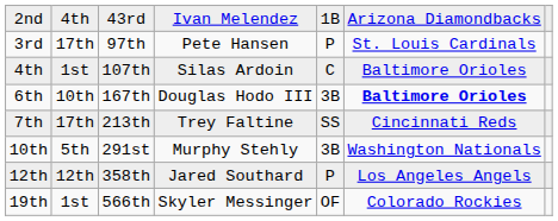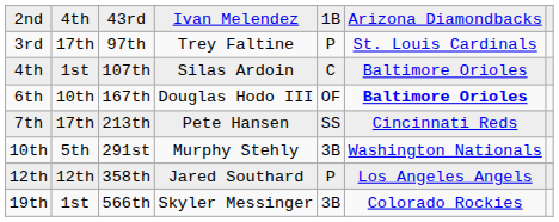 <table class="wikitable">
 <tr align="center" style="background:#eeeeee;">
 <td>2nd</td>
 <td>4th</td>
 <td>43rd</td>
 <td><a href='#'>Ivan Melendez</a></td>
 <td>1B</td>
 <td><a href='#'>Arizona Diamondbacks</a></td>
 <td></td>
 </tr>
 <tr align="center">
 <td>3rd</td>
 <td>17th</td>
 <td>97th</td>
-<td>Pete Hansen</td>
+<td>Trey Faltine</td>
 <td>P</td>
 <td><a href='#'>St. Louis Cardinals</a></td>
 <td></td>
 </tr>
 <tr align="center" style="background:#eeeeee;">
 <td>4th</td>
 <td>1st</td>
 <td>107th</td>
 <td>Silas Ardoin</td>
 <td>C</td>
 <td><a href='#'>Baltimore Orioles</a></td>
 <td></td>
 </tr>
 <tr align="center">
 <td>6th</td>
 <td>10th</td>
 <td>167th</td>
 <td>Douglas Hodo III</td>
-<td>3B</td>
+<td>OF</td>
 <td><strong><a href='#'>Baltimore Orioles</a></strong></td>
 <td></td>
 </tr>
 <tr align="center" style="background:#eeeeee;">
 <td>7th</td>
 <td>17th</td>
 <td>213th</td>
-<td>Trey Faltine</td>
+<td>Pete Hansen</td>
 <td>SS</td>
 <td><a href='#'>Cincinnati Reds</a></td>
 <td></td>
 </tr>
 <tr align="center">
 <td>10th</td>
 <td>5th</td>
 <td>291st</td>
 <td>Murphy Stehly</td>
 <td>3B</td>
 <td><a href='#'>Washington Nationals</a></td>
 <td></td>
 </tr>
 <tr align="center"style="background:#eeeeee;">
 <td>12th</td>
 <td>12th</td>
 <td>358th</td>
 <td>Jared Southard</td>
 <td>P</td>
 <td><a href='#'>Los Angeles Angels</a></td>
 <td></td>
 </tr>
 <tr align="center">
 <td>19th</td>
 <td>1st</td>
 <td>566th</td>
 <td>Skyler Messinger</td>
-<td>OF</td>
+<td>3B</td>
 <td><a href='#'>Colorado Rockies</a></td>
 <td></td>
 </tr>
 </table>
